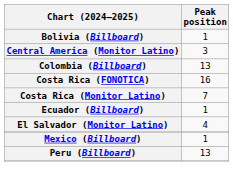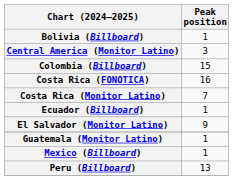 <table class="wikitable sortable plainrowheaders" style="text-align:center">
 <tr>
 <th scope="col">Chart (2024–2025)</th>
 <th scope="col">Peak<br>position</th>
 </tr>
 <tr>
 <th scope="row">Bolivia (<em><a href='#'>Billboard</a></em>)</th>
 <td>1</td>
 </tr>
 <tr>
 <th scope="row"><a href='#'>Central America</a> (<a href='#'>Monitor Latino</a>)</th>
 <td>3</td>
 </tr>
 <tr>
 <th scope="row">Colombia (<em><a href='#'>Billboard</a></em>)</th>
-<td>13</td>
+<td>15</td>
 </tr>
 <tr>
 <th scope="row">Costa Rica (<a href='#'>FONOTICA</a>)</th>
 <td>16</td>
 </tr>
 <tr>
 <th scope="row">Costa Rica (<a href='#'>Monitor Latino</a>)</th>
 <td>7</td>
 </tr>
 <tr>
 <th scope="row">Ecuador (<em><a href='#'>Billboard</a></em>)</th>
 <td>1</td>
 </tr>
 <tr>
 <th scope="row">El Salvador (<a href='#'>Monitor Latino</a>)</th>
-<td>4</td>
+<td>9</td>
 </tr>
 <tr>
+</tr>
+<tr>
+<th scope="row">Guatemala (<a href='#'>Monitor Latino</a>)</th>
+<td>1</td>
 </tr>
 <tr>
 <th scope="row"><a href='#'>Mexico</a> (<em><a href='#'>Billboard</a></em>)</th>
 <td>1</td>
 </tr>
 <tr>
 <th scope="row">Peru (<em><a href='#'>Billboard</a></em>)</th>
 <td>13</td>
 </tr>
 <tr>
 </tr>
 <tr>
 </tr>
 <tr>
 </tr>
 <tr>
 </tr>
 </table>
